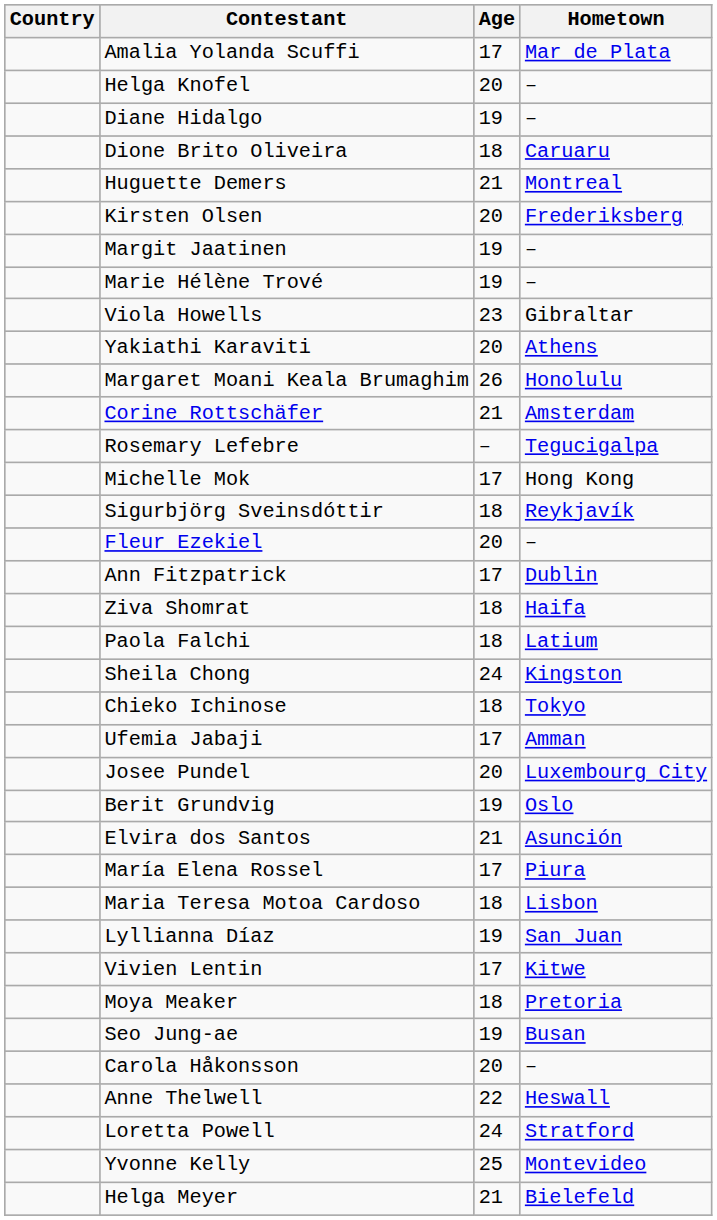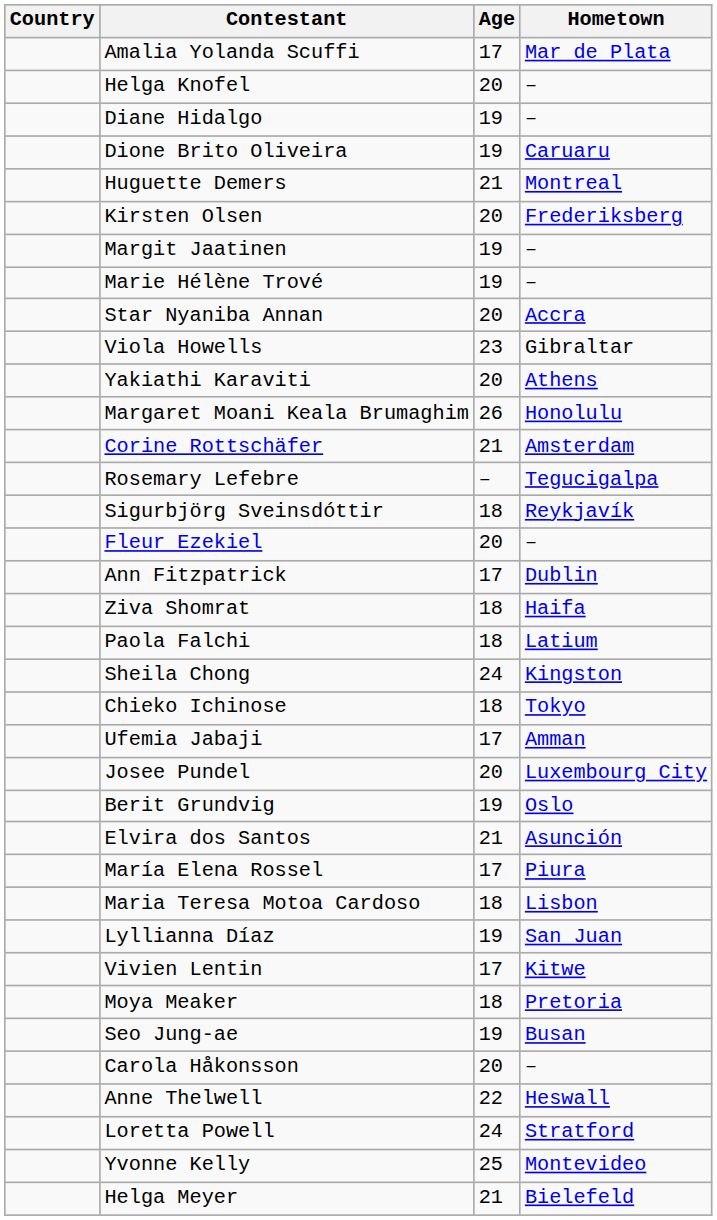 <table class="wikitable sortable" style="font-size: 95%;">
 <tr>
 <th>Country</th>
 <th>Contestant</th>
 <th>Age</th>
 <th>Hometown</th>
 </tr>
 <tr>
 <td></td>
 <td>Amalia Yolanda Scuffi</td>
 <td>17</td>
 <td><a href='#'>Mar de Plata</a></td>
 </tr>
 <tr>
 <td></td>
 <td>Helga Knofel</td>
 <td>20</td>
 <td>–</td>
 </tr>
 <tr>
 <td></td>
 <td>Diane Hidalgo</td>
 <td>19</td>
 <td>–</td>
 </tr>
 <tr>
 <td></td>
 <td>Dione Brito Oliveira</td>
-<td>18</td>
+<td>19</td>
 <td><a href='#'>Caruaru</a></td>
 </tr>
 <tr>
 <td></td>
 <td>Huguette Demers</td>
 <td>21</td>
 <td><a href='#'>Montreal</a></td>
 </tr>
 <tr>
 <td></td>
 <td>Kirsten Olsen</td>
 <td>20</td>
 <td><a href='#'>Frederiksberg</a></td>
 </tr>
 <tr>
 <td></td>
 <td>Margit Jaatinen</td>
 <td>19</td>
 <td>–</td>
 </tr>
 <tr>
 <td></td>
 <td>Marie Hélène Trové</td>
 <td>19</td>
 <td>–</td>
+</tr>
+<tr>
+<td></td>
+<td>Star Nyaniba Annan</td>
+<td>20</td>
+<td><a href='#'>Accra</a></td>
 </tr>
 <tr>
 <td></td>
 <td>Viola Howells</td>
 <td>23</td>
 <td>Gibraltar</td>
 </tr>
 <tr>
 <td></td>
 <td>Yakiathi Karaviti</td>
 <td>20</td>
 <td><a href='#'>Athens</a></td>
 </tr>
 <tr>
 <td></td>
 <td>Margaret Moani Keala Brumaghim</td>
 <td>26</td>
 <td><a href='#'>Honolulu</a></td>
 </tr>
 <tr>
 <td></td>
 <td><a href='#'>Corine Rottschäfer</a><strong></strong></td>
 <td>21</td>
 <td><a href='#'>Amsterdam</a></td>
 </tr>
 <tr>
 <td></td>
 <td>Rosemary Lefebre</td>
 <td>–</td>
 <td><a href='#'>Tegucigalpa</a></td>
-</tr>
-<tr>
-<td></td>
-<td>Michelle Mok</td>
-<td>17</td>
-<td>Hong Kong</td>
 </tr>
 <tr>
 <td></td>
 <td>Sigurbjörg Sveinsdóttir</td>
 <td>18</td>
 <td><a href='#'>Reykjavík</a></td>
 </tr>
 <tr>
 <td></td>
 <td><a href='#'>Fleur Ezekiel</a></td>
 <td>20</td>
 <td>–</td>
 </tr>
 <tr>
 <td></td>
 <td>Ann Fitzpatrick</td>
 <td>17</td>
 <td><a href='#'>Dublin</a></td>
 </tr>
 <tr>
 <td></td>
 <td>Ziva Shomrat</td>
 <td>18</td>
 <td><a href='#'>Haifa</a></td>
 </tr>
 <tr>
 <td></td>
 <td>Paola Falchi</td>
 <td>18</td>
 <td><a href='#'>Latium</a></td>
 </tr>
 <tr>
 <td></td>
 <td>Sheila Chong</td>
 <td>24</td>
 <td><a href='#'>Kingston</a></td>
 </tr>
 <tr>
 <td></td>
 <td>Chieko Ichinose</td>
 <td>18</td>
 <td><a href='#'>Tokyo</a></td>
 </tr>
 <tr>
 <td></td>
 <td>Ufemia Jabaji</td>
 <td>17</td>
 <td><a href='#'>Amman</a></td>
 </tr>
 <tr>
 <td></td>
 <td>Josee Pundel</td>
 <td>20</td>
 <td><a href='#'>Luxembourg City</a></td>
 </tr>
 <tr>
 <td></td>
 <td>Berit Grundvig</td>
 <td>19</td>
 <td><a href='#'>Oslo</a></td>
 </tr>
 <tr>
 <td></td>
 <td>Elvira dos Santos</td>
 <td>21</td>
 <td><a href='#'>Asunción</a></td>
 </tr>
 <tr>
 <td></td>
 <td>María Elena Rossel</td>
 <td>17</td>
 <td><a href='#'>Piura</a></td>
 </tr>
 <tr>
 <td></td>
 <td>Maria Teresa Motoa Cardoso</td>
 <td>18</td>
 <td><a href='#'>Lisbon</a></td>
 </tr>
 <tr>
 <td></td>
 <td>Lyllianna Díaz</td>
 <td>19</td>
 <td><a href='#'>San Juan</a></td>
 </tr>
 <tr>
 <td></td>
 <td>Vivien Lentin</td>
 <td>17</td>
 <td><a href='#'>Kitwe</a></td>
 </tr>
 <tr>
 <td></td>
 <td>Moya Meaker</td>
 <td>18</td>
 <td><a href='#'>Pretoria</a></td>
 </tr>
 <tr>
 <td></td>
 <td>Seo Jung-ae</td>
 <td>19</td>
 <td><a href='#'>Busan</a></td>
 </tr>
 <tr>
 <td></td>
 <td>Carola Håkonsson</td>
 <td>20</td>
 <td>–</td>
 </tr>
 <tr>
 <td></td>
 <td>Anne Thelwell</td>
 <td>22</td>
 <td><a href='#'>Heswall</a></td>
 </tr>
 <tr>
 <td></td>
 <td>Loretta Powell</td>
 <td>24</td>
 <td><a href='#'>Stratford</a></td>
 </tr>
 <tr>
 <td></td>
 <td>Yvonne Kelly</td>
 <td>25</td>
 <td><a href='#'>Montevideo</a></td>
 </tr>
 <tr>
 <td></td>
 <td>Helga Meyer</td>
 <td>21</td>
 <td><a href='#'>Bielefeld</a></td>
 </tr>
 </table>
